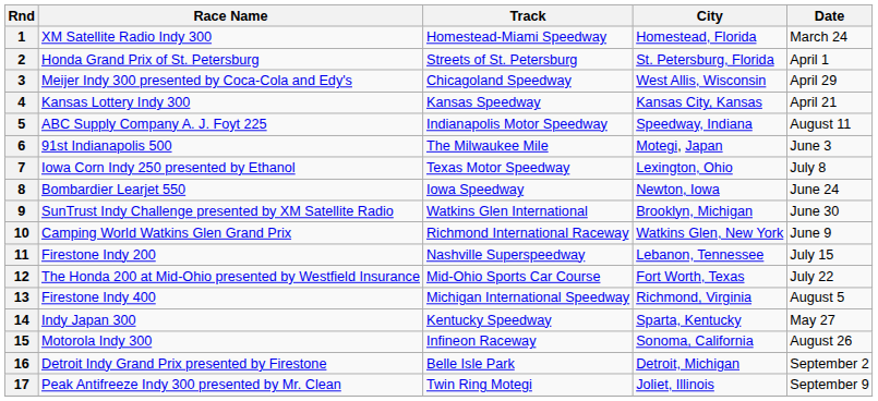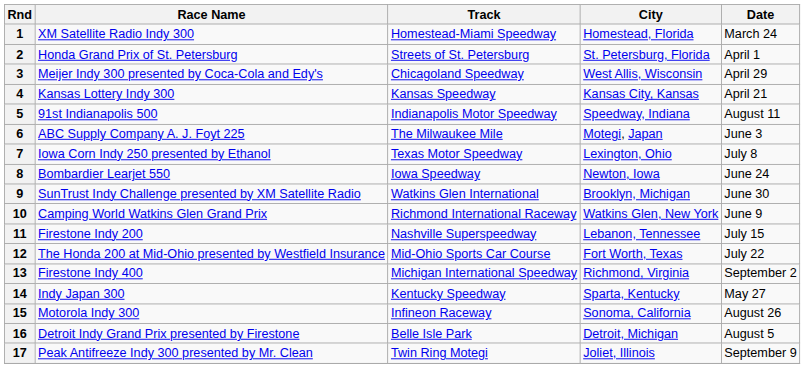 <table class="wikitable" style="font-size: 85%">
 <tr>
 <th>Rnd</th>
 <th>Race Name</th>
 <th>Track</th>
 <th>City</th>
 <th>Date</th>
 </tr>
 <tr>
 <th>1</th>
 <td><a href='#'>XM Satellite Radio Indy 300</a></td>
 <td> <a href='#'>Homestead-Miami Speedway</a></td>
 <td><a href='#'>Homestead, Florida</a></td>
 <td>March 24</td>
 </tr>
 <tr>
 <th>2</th>
 <td><a href='#'>Honda Grand Prix of St. Petersburg</a></td>
 <td> <a href='#'>Streets of St. Petersburg</a></td>
 <td><a href='#'>St. Petersburg, Florida</a></td>
 <td>April 1</td>
 </tr>
 <tr>
 <th>3</th>
 <td><a href='#'>Meijer Indy 300 presented by Coca-Cola and Edy's</a></td>
 <td> <a href='#'>Chicagoland Speedway</a></td>
 <td><a href='#'>West Allis, Wisconsin</a></td>
 <td>April 29</td>
 </tr>
 <tr>
 <th>4</th>
 <td><a href='#'>Kansas Lottery Indy 300</a></td>
 <td> <a href='#'>Kansas Speedway</a></td>
 <td><a href='#'>Kansas City, Kansas</a></td>
 <td>April 21</td>
 </tr>
 <tr>
 <th>5</th>
-<td><a href='#'>ABC Supply Company A. J. Foyt 225</a></td>
+<td><a href='#'>91st Indianapolis 500</a></td>
 <td> <a href='#'>Indianapolis Motor Speedway</a></td>
 <td><a href='#'>Speedway, Indiana</a></td>
 <td>August 11</td>
 </tr>
 <tr>
 <th>6</th>
-<td><a href='#'>91st Indianapolis 500</a></td>
+<td><a href='#'>ABC Supply Company A. J. Foyt 225</a></td>
 <td> <a href='#'>The Milwaukee Mile</a></td>
 <td><a href='#'>Motegi</a>, <a href='#'>Japan</a></td>
 <td>June 3</td>
 </tr>
 <tr>
 <th>7</th>
 <td><a href='#'>Iowa Corn Indy 250 presented by Ethanol</a></td>
 <td> <a href='#'>Texas Motor Speedway</a></td>
 <td><a href='#'>Lexington, Ohio</a></td>
 <td>July 8</td>
 </tr>
 <tr>
 <th>8</th>
 <td><a href='#'>Bombardier Learjet 550</a></td>
 <td> <a href='#'>Iowa Speedway</a></td>
 <td><a href='#'>Newton, Iowa</a></td>
 <td>June 24</td>
 </tr>
 <tr>
 <th>9</th>
 <td><a href='#'>SunTrust Indy Challenge presented by XM Satellite Radio</a></td>
 <td> <a href='#'>Watkins Glen International</a></td>
 <td><a href='#'>Brooklyn, Michigan</a></td>
 <td>June 30</td>
 </tr>
 <tr>
 <th>10</th>
 <td><a href='#'>Camping World Watkins Glen Grand Prix</a></td>
 <td> <a href='#'>Richmond International Raceway</a></td>
 <td><a href='#'>Watkins Glen, New York</a></td>
 <td>June 9</td>
 </tr>
 <tr>
 <th>11</th>
 <td><a href='#'>Firestone Indy 200</a></td>
 <td> <a href='#'>Nashville Superspeedway</a></td>
 <td><a href='#'>Lebanon, Tennessee</a></td>
 <td>July 15</td>
 </tr>
 <tr>
 <th>12</th>
 <td><a href='#'>The Honda 200 at Mid-Ohio presented by Westfield Insurance</a></td>
 <td> <a href='#'>Mid-Ohio Sports Car Course</a></td>
 <td><a href='#'>Fort Worth, Texas</a></td>
 <td>July 22</td>
 </tr>
 <tr>
 <th>13</th>
 <td><a href='#'>Firestone Indy 400</a></td>
 <td> <a href='#'>Michigan International Speedway</a></td>
 <td><a href='#'>Richmond, Virginia</a></td>
-<td>August 5</td>
+<td>September 2</td>
 </tr>
 <tr>
 <th>14</th>
 <td><a href='#'>Indy Japan 300</a></td>
 <td> <a href='#'>Kentucky Speedway</a></td>
 <td><a href='#'>Sparta, Kentucky</a></td>
 <td>May 27</td>
 </tr>
 <tr>
 <th>15</th>
 <td><a href='#'>Motorola Indy 300</a></td>
 <td> <a href='#'>Infineon Raceway</a></td>
 <td><a href='#'>Sonoma, California</a></td>
 <td>August 26</td>
 </tr>
 <tr>
 <th>16</th>
 <td><a href='#'>Detroit Indy Grand Prix presented by Firestone</a></td>
 <td> <a href='#'>Belle Isle Park</a></td>
 <td><a href='#'>Detroit, Michigan</a></td>
-<td>September 2</td>
+<td>August 5</td>
 </tr>
 <tr>
 <th>17</th>
 <td><a href='#'>Peak Antifreeze Indy 300 presented by Mr. Clean</a></td>
 <td> <a href='#'>Twin Ring Motegi</a></td>
 <td><a href='#'>Joliet, Illinois</a></td>
 <td>September 9</td>
 </tr>
 <tr>
 </tr>
 </table>
